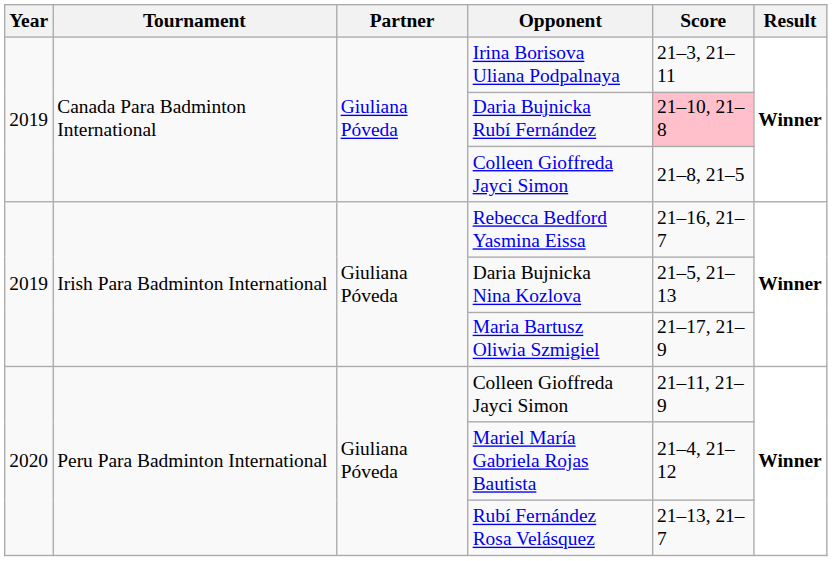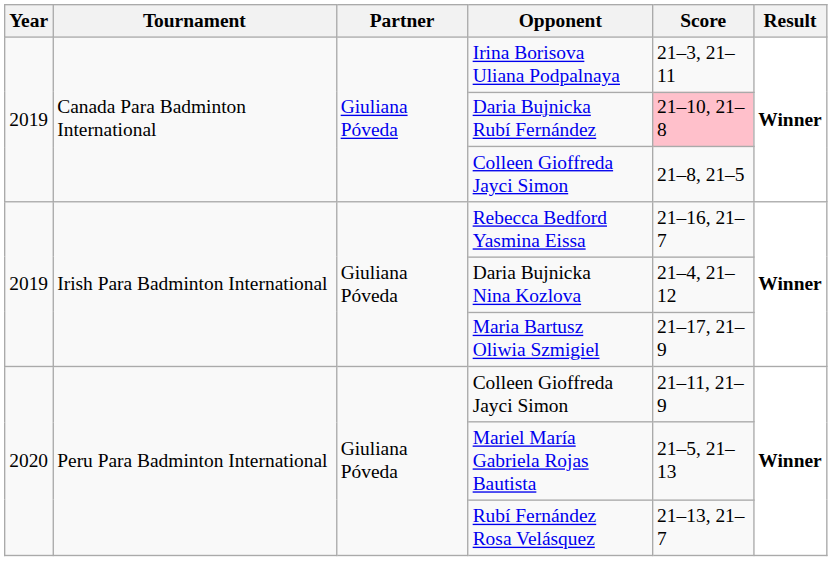 <table class="sortable wikitable" style="font-size: 90%;">
 <tr>
 <th>Year</th>
 <th>Tournament</th>
 <th>Partner</th>
 <th>Opponent</th>
 <th>Score</th>
 <th>Result</th>
 </tr>
 <tr>
 <td rowspan="3" align="center">2019</td>
 <td rowspan="3" align="left">Canada Para Badminton International</td>
 <td rowspan="3"> <a href='#'>Giuliana Póveda</a></td>
 <td align="left"> <a href='#'>Irina Borisova</a><br> <a href='#'>Uliana Podpalnaya</a></td>
 <td align="left">21–3, 21–11</td>
 <td rowspan="3" style="text-align:left; background:white"> <strong>Winner</strong></td>
 </tr>
 <tr>
 <td align="left"> <a href='#'>Daria Bujnicka</a><br> <a href='#'>Rubí Fernández</a></td>
 <td align="left" style="background: pink;">21–10, 21–8</td>
 </tr>
 <tr>
 <td align="left"> <a href='#'>Colleen Gioffreda</a><br> <a href='#'>Jayci Simon</a></td>
 <td align="left">21–8, 21–5</td>
 </tr>
 <tr>
 <td rowspan="3" align="center">2019</td>
 <td rowspan="3" align="left">Irish Para Badminton International</td>
 <td rowspan="3"> Giuliana Póveda</td>
 <td align="left"> <a href='#'>Rebecca Bedford</a><br> <a href='#'>Yasmina Eissa</a></td>
 <td align="left">21–16, 21–7</td>
 <td rowspan="3" style="text-align:left; background:white"> <strong>Winner</strong></td>
 </tr>
 <tr>
 <td align="left"> Daria Bujnicka<br> <a href='#'>Nina Kozlova</a></td>
-<td align="left">21–5, 21–13</td>
+<td align="left">21–4, 21–12</td>
 </tr>
 <tr>
 <td align="left"> <a href='#'>Maria Bartusz</a><br> <a href='#'>Oliwia Szmigiel</a></td>
 <td align="left">21–17, 21–9</td>
 </tr>
 <tr>
 <td rowspan="3" align="center">2020</td>
 <td rowspan="3" align="left">Peru Para Badminton International</td>
 <td rowspan="3"> Giuliana Póveda</td>
 <td align="left"> Colleen Gioffreda<br> Jayci Simon</td>
 <td align="left">21–11, 21–9</td>
 <td rowspan="3" style="text-align:left; background:white"> <strong>Winner</strong></td>
 </tr>
 <tr>
 <td align="left"> <a href='#'>Mariel María</a><br> <a href='#'>Gabriela Rojas Bautista</a></td>
-<td align="left">21–4, 21–12</td>
+<td align="left">21–5, 21–13</td>
 </tr>
 <tr>
 <td align="left"> <a href='#'>Rubí Fernández</a><br> <a href='#'>Rosa Velásquez</a></td>
 <td align="left">21–13, 21–7</td>
 </tr>
 </table>
